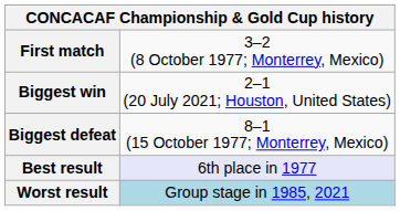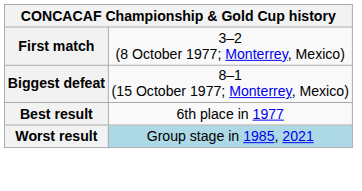 <table class="wikitable collapsible collapsed" style="text-align: center;font-size:90%;">
 <tr>
 <th colspan=2>CONCACAF Championship & Gold Cup history</th>
 </tr>
 <tr>
 <th>First match</th>
 <td> 3–2 <br> (8 October 1977; <a href='#'>Monterrey</a>, Mexico)</td>
 </tr>
 <tr>
-<th>Biggest win</th>
-<td> 2–1 <br> (20 July 2021; <a href='#'>Houston</a>, United States)</td>
-</tr>
-<tr>
 <th>Biggest defeat</th>
 <td> 8–1 <br> (15 October 1977; <a href='#'>Monterrey</a>, Mexico)</td>
 </tr>
 <tr>
 <th>Best result</th>
-<td style="background: lavender;">6th place in <a href='#'>1977</a></td>
+<td>6th place in <a href='#'>1977</a></td>
 </tr>
 <tr>
 <th>Worst result</th>
 <td style="background: lightblue;">Group stage in <a href='#'>1985</a>, <a href='#'>2021</a></td>
 </tr>
 </table>
